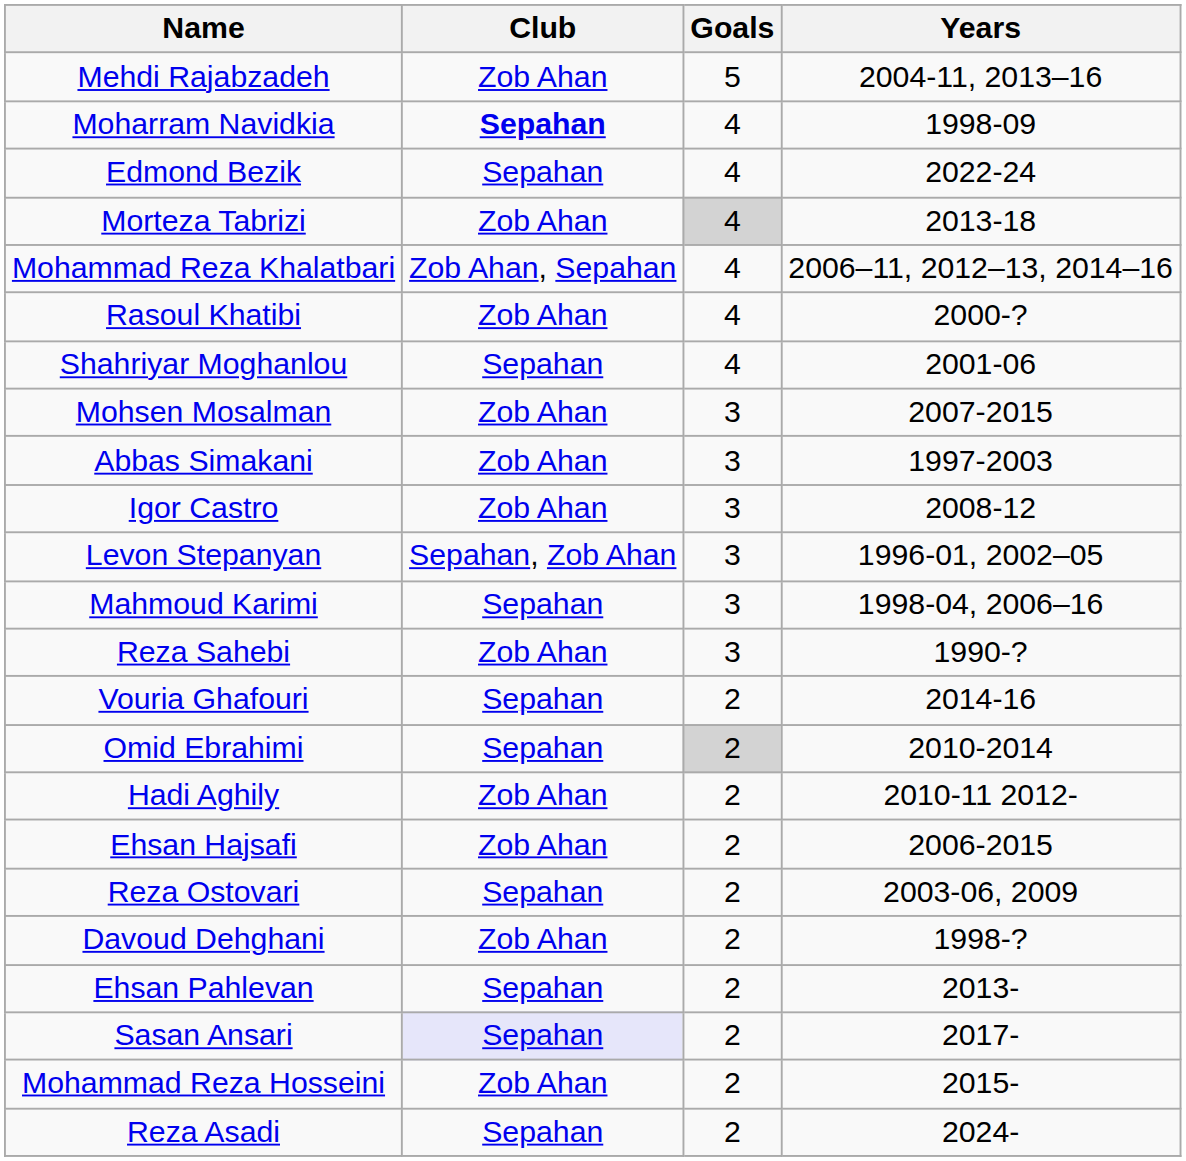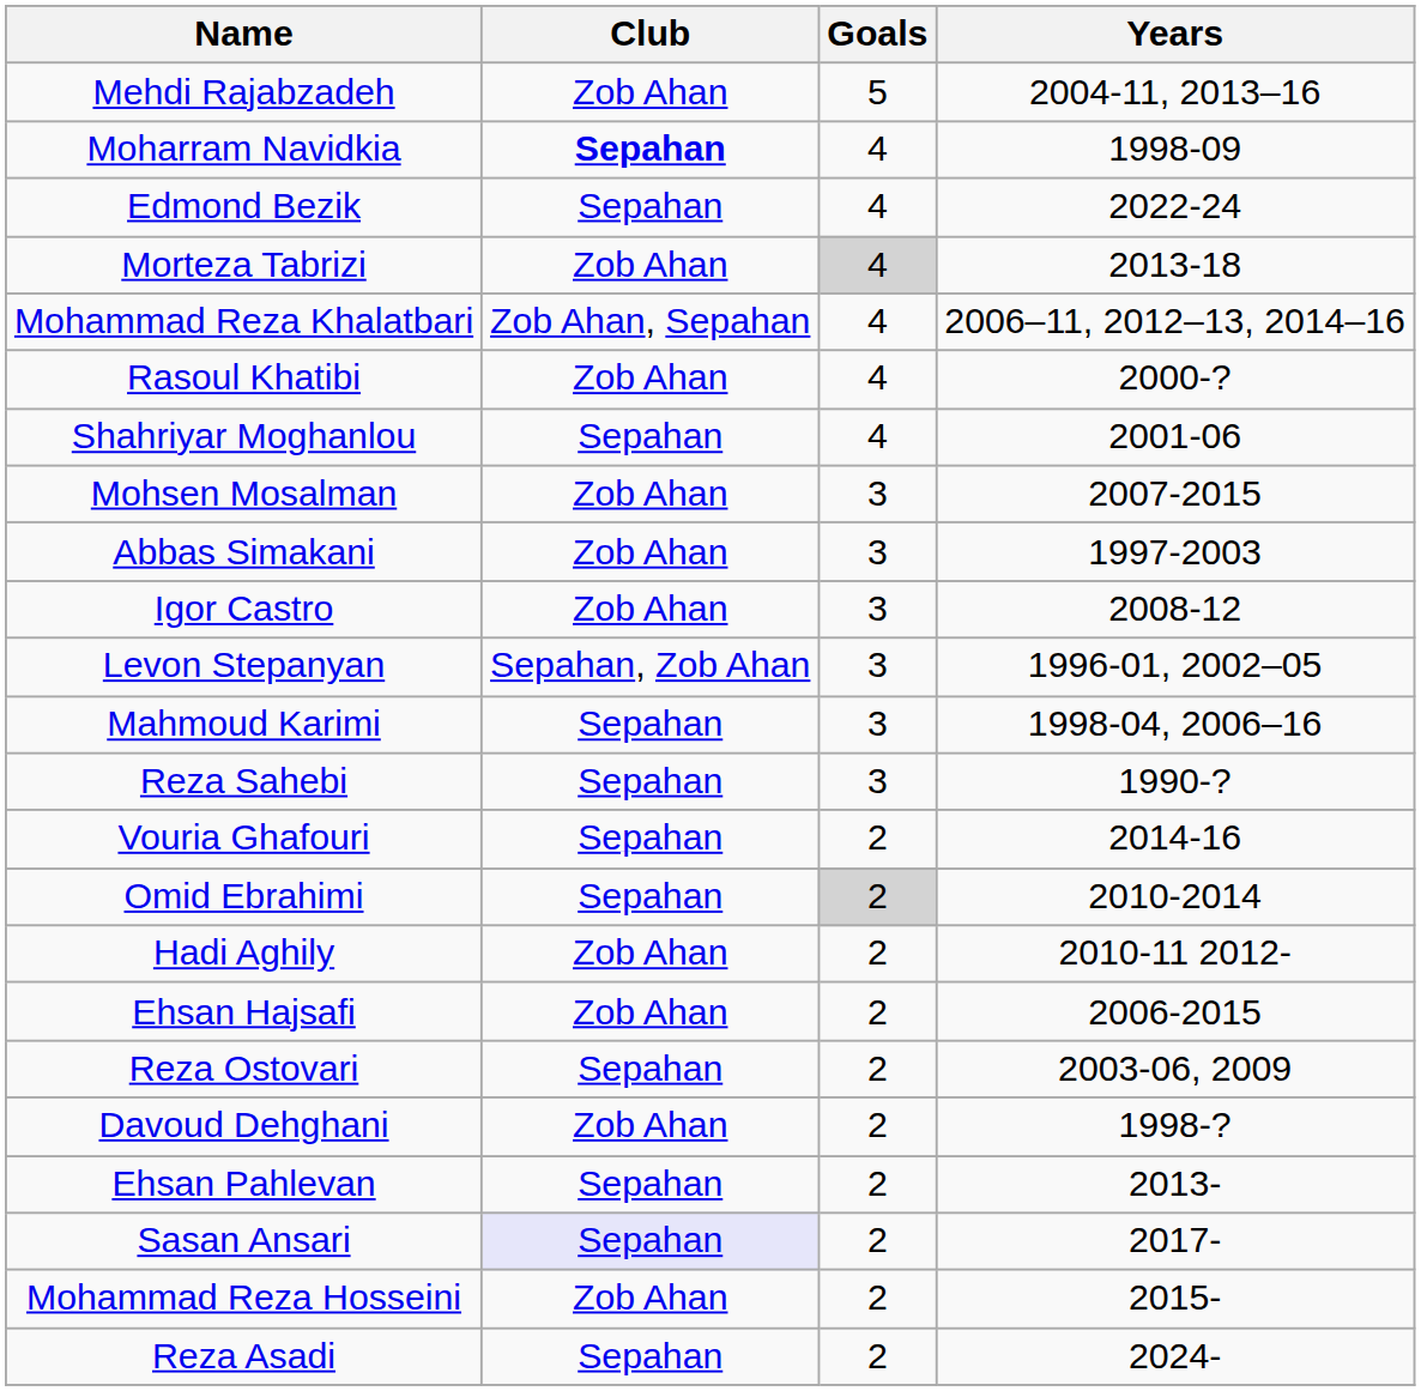 <table class="wikitable sortable" style="text-align:center;">
 <tr>
 <th>Name</th>
 <th>Club</th>
 <th>Goals</th>
 <th>Years</th>
 </tr>
 <tr>
 <td> <a href='#'>Mehdi Rajabzadeh</a></td>
 <td><a href='#'>Zob Ahan</a></td>
 <td>5</td>
 <td>2004-11, 2013–16</td>
 </tr>
 <tr>
 <td> <a href='#'>Moharram Navidkia</a></td>
 <td><strong><a href='#'>Sepahan</a></strong></td>
 <td>4</td>
 <td>1998-09</td>
 </tr>
 <tr>
 <td> <a href='#'>Edmond Bezik</a></td>
 <td><a href='#'>Sepahan</a></td>
 <td>4</td>
 <td>2022-24</td>
 </tr>
 <tr>
 <td> <a href='#'>Morteza Tabrizi</a></td>
 <td><a href='#'>Zob Ahan</a></td>
 <td style="background: lightgrey;">4</td>
 <td>2013-18</td>
 </tr>
 <tr>
 <td> <a href='#'>Mohammad Reza Khalatbari</a></td>
 <td><a href='#'>Zob Ahan</a>, <a href='#'>Sepahan</a></td>
 <td>4</td>
 <td>2006–11, 2012–13, 2014–16</td>
 </tr>
 <tr>
 <td> <a href='#'>Rasoul Khatibi</a></td>
 <td><a href='#'>Zob Ahan</a></td>
 <td>4</td>
 <td>2000-?</td>
 </tr>
 <tr>
 <td> <a href='#'>Shahriyar Moghanlou</a></td>
 <td><a href='#'>Sepahan</a></td>
 <td>4</td>
 <td>2001-06</td>
 </tr>
 <tr>
 <td> <a href='#'>Mohsen Mosalman</a></td>
 <td><a href='#'>Zob Ahan</a></td>
 <td>3</td>
 <td>2007-2015</td>
 </tr>
 <tr>
 <td> <a href='#'>Abbas Simakani</a></td>
 <td><a href='#'>Zob Ahan</a></td>
 <td>3</td>
 <td>1997-2003</td>
 </tr>
 <tr>
 <td> <a href='#'>Igor Castro</a></td>
 <td><a href='#'>Zob Ahan</a></td>
 <td>3</td>
 <td>2008-12</td>
 </tr>
 <tr>
 <td> <a href='#'>Levon Stepanyan</a></td>
 <td><a href='#'>Sepahan</a>, <a href='#'>Zob Ahan</a></td>
 <td>3</td>
 <td>1996-01, 2002–05</td>
 </tr>
 <tr>
 <td> <a href='#'>Mahmoud Karimi</a></td>
 <td><a href='#'>Sepahan</a></td>
 <td>3</td>
 <td>1998-04, 2006–16</td>
 </tr>
 <tr>
 <td> <a href='#'>Reza Sahebi</a></td>
-<td><a href='#'>Zob Ahan</a></td>
+<td><a href='#'>Sepahan</a></td>
 <td>3</td>
 <td>1990-?</td>
 </tr>
 <tr>
 <td> <a href='#'>Vouria Ghafouri</a></td>
 <td><a href='#'>Sepahan</a></td>
 <td>2</td>
 <td>2014-16</td>
 </tr>
 <tr>
 <td> <a href='#'>Omid Ebrahimi</a></td>
 <td><a href='#'>Sepahan</a></td>
 <td style="background: lightgrey;">2</td>
 <td>2010-2014</td>
 </tr>
 <tr>
 <td> <a href='#'>Hadi Aghily</a></td>
 <td><a href='#'>Zob Ahan</a></td>
 <td>2</td>
 <td>2010-11 2012-</td>
 </tr>
 <tr>
 <td> <a href='#'>Ehsan Hajsafi</a></td>
 <td><a href='#'>Zob Ahan</a></td>
 <td>2</td>
 <td>2006-2015</td>
 </tr>
 <tr>
 <td> <a href='#'>Reza Ostovari</a></td>
 <td><a href='#'>Sepahan</a></td>
 <td>2</td>
 <td>2003-06, 2009</td>
 </tr>
 <tr>
 <td> <a href='#'>Davoud Dehghani</a></td>
 <td><a href='#'>Zob Ahan</a></td>
 <td>2</td>
 <td>1998-?</td>
 </tr>
 <tr>
 <td> <a href='#'>Ehsan Pahlevan</a></td>
 <td><a href='#'>Sepahan</a></td>
 <td>2</td>
 <td>2013-</td>
 </tr>
 <tr>
 <td> <a href='#'>Sasan Ansari</a></td>
 <td style="background: lavender;"><a href='#'>Sepahan</a></td>
 <td>2</td>
 <td>2017-</td>
 </tr>
 <tr>
 <td> <a href='#'>Mohammad Reza Hosseini</a></td>
 <td><a href='#'>Zob Ahan</a></td>
 <td>2</td>
 <td>2015-</td>
 </tr>
 <tr>
 <td> <a href='#'>Reza Asadi</a></td>
 <td><a href='#'>Sepahan</a></td>
 <td>2</td>
 <td>2024-</td>
 </tr>
 </table>
